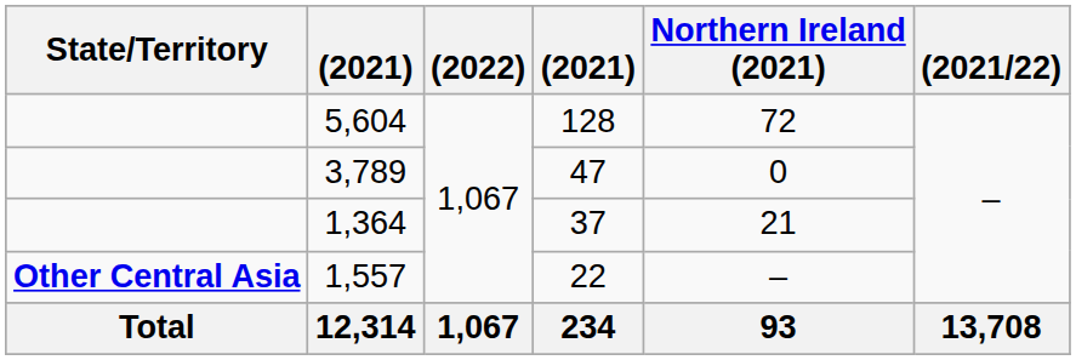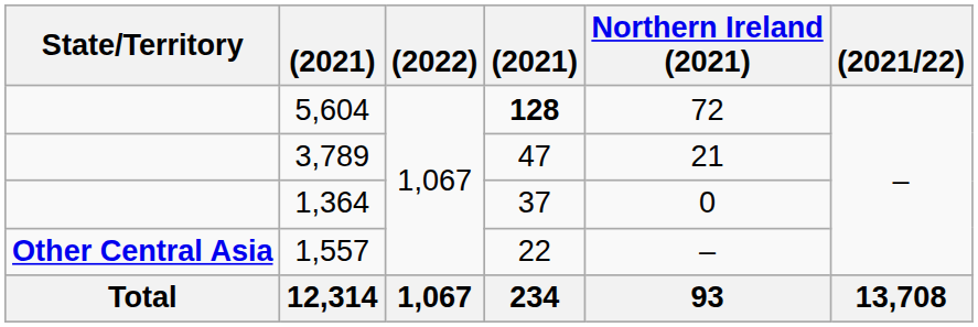 <table class="wikitable sortable" style="text-align:center">
 <tr>
 <th class="unsortable">State/Territory</th>
 <th><br> (2021)</th>
 <th> <br> (2022)</th>
 <th> <br> (2021)</th>
 <th><a href='#'>Northern Ireland</a> <br> (2021)</th>
 <th> <br> (2021/22)</th>
 </tr>
 <tr>
 <td style="text-align:left;"></td>
 <td>5,604</td>
 <td rowspan="4">1,067</td>
-<td>128</td>
+<td><strong>128</strong></td>
 <td>72</td>
 <td rowspan="4">–</td>
 </tr>
 <tr>
 <td style="text-align:left;"></td>
 <td>3,789</td>
 <td>47</td>
-<td>0</td>
+<td>21</td>
 </tr>
 <tr>
 <td style="text-align:left;"></td>
 <td>1,364</td>
 <td>37</td>
-<td>21</td>
+<td>0</td>
 </tr>
 <tr>
 <td style="text-align:left;"><strong><a href='#'>Other Central Asia</a></strong></td>
 <td>1,557</td>
 <td>22</td>
 <td>–</td>
 </tr>
 <tr>
 <th>Total</th>
 <th>12,314</th>
 <th>1,067</th>
 <th>234</th>
 <th>93</th>
 <th>13,708</th>
 </tr>
 </table>
